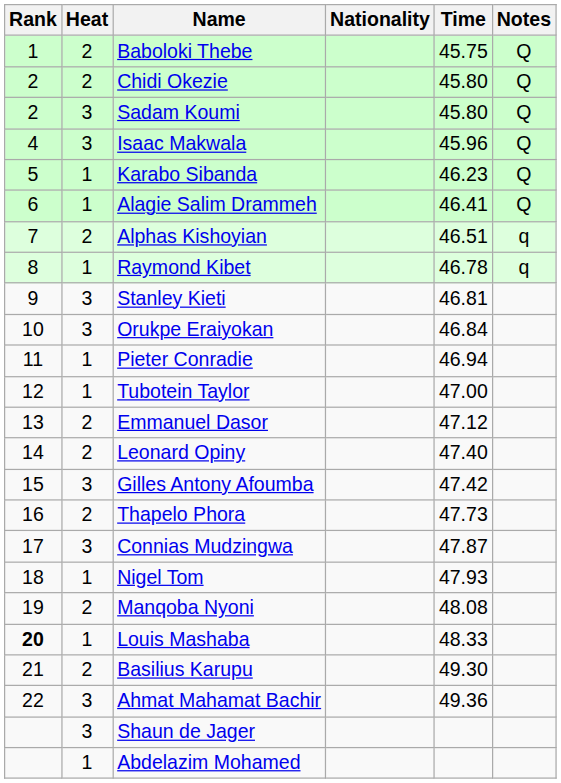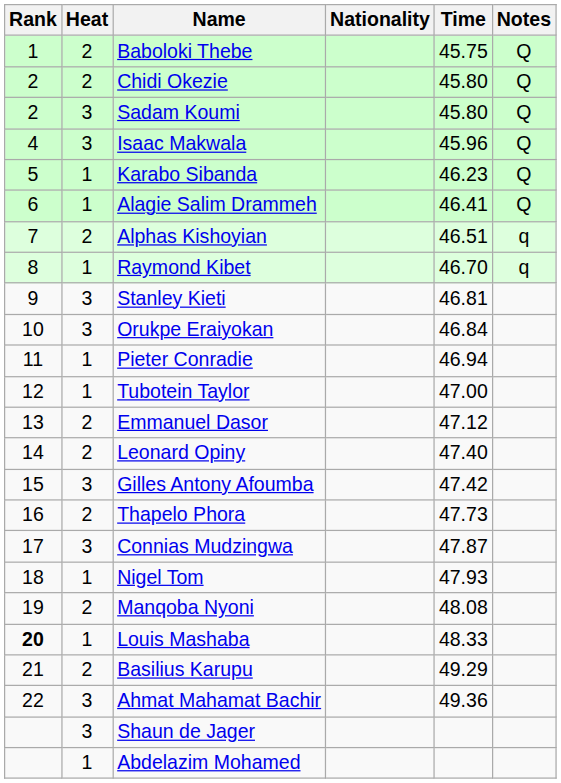 <table class="wikitable sortable" style="text-align:center">
 <tr>
 <th>Rank</th>
 <th>Heat</th>
 <th>Name</th>
 <th>Nationality</th>
 <th>Time</th>
 <th>Notes</th>
 </tr>
 <tr bgcolor=ccffcc>
 <td>1</td>
 <td>2</td>
 <td align=left><a href='#'>Baboloki Thebe</a></td>
 <td align=left></td>
 <td>45.75</td>
 <td>Q</td>
 </tr>
 <tr bgcolor=ccffcc>
 <td>2</td>
 <td>2</td>
 <td align=left><a href='#'>Chidi Okezie</a></td>
 <td align=left></td>
 <td>45.80</td>
 <td>Q</td>
 </tr>
 <tr bgcolor=ccffcc>
 <td>2</td>
 <td>3</td>
 <td align=left><a href='#'>Sadam Koumi</a></td>
 <td align=left></td>
 <td>45.80</td>
 <td>Q</td>
 </tr>
 <tr bgcolor=ccffcc>
 <td>4</td>
 <td>3</td>
 <td align=left><a href='#'>Isaac Makwala</a></td>
 <td align=left></td>
 <td>45.96</td>
 <td>Q</td>
 </tr>
 <tr bgcolor=ccffcc>
 <td>5</td>
 <td>1</td>
 <td align=left><a href='#'>Karabo Sibanda</a></td>
 <td align=left></td>
 <td>46.23</td>
 <td>Q</td>
 </tr>
 <tr bgcolor=ccffcc>
 <td>6</td>
 <td>1</td>
 <td align=left><a href='#'>Alagie Salim Drammeh</a></td>
 <td align=left></td>
 <td>46.41</td>
 <td>Q</td>
 </tr>
 <tr bgcolor=ddffdd>
 <td>7</td>
 <td>2</td>
 <td align=left><a href='#'>Alphas Kishoyian</a></td>
 <td align=left></td>
 <td>46.51</td>
 <td>q</td>
 </tr>
 <tr bgcolor=ddffdd>
 <td>8</td>
 <td>1</td>
 <td align=left><a href='#'>Raymond Kibet</a></td>
 <td align=left></td>
-<td>46.78</td>
+<td>46.70</td>
 <td>q</td>
 </tr>
 <tr>
 <td>9</td>
 <td>3</td>
 <td align=left><a href='#'>Stanley Kieti</a></td>
 <td align=left></td>
 <td>46.81</td>
 <td></td>
 </tr>
 <tr>
 <td>10</td>
 <td>3</td>
 <td align=left><a href='#'>Orukpe Eraiyokan</a></td>
 <td align=left></td>
 <td>46.84</td>
 <td></td>
 </tr>
 <tr>
 <td>11</td>
 <td>1</td>
 <td align=left><a href='#'>Pieter Conradie</a></td>
 <td align=left></td>
 <td>46.94</td>
 <td></td>
 </tr>
 <tr>
 <td>12</td>
 <td>1</td>
 <td align=left><a href='#'>Tubotein Taylor</a></td>
 <td align=left></td>
 <td>47.00</td>
 <td></td>
 </tr>
 <tr>
 <td>13</td>
 <td>2</td>
 <td align=left><a href='#'>Emmanuel Dasor</a></td>
 <td align=left></td>
 <td>47.12</td>
 <td></td>
 </tr>
 <tr>
 <td>14</td>
 <td>2</td>
 <td align=left><a href='#'>Leonard Opiny</a></td>
 <td align=left></td>
 <td>47.40</td>
 <td></td>
 </tr>
 <tr>
 <td>15</td>
 <td>3</td>
 <td align=left><a href='#'>Gilles Antony Afoumba</a></td>
 <td align=left></td>
 <td>47.42</td>
 <td></td>
 </tr>
 <tr>
 <td>16</td>
 <td>2</td>
 <td align=left><a href='#'>Thapelo Phora</a></td>
 <td align=left></td>
 <td>47.73</td>
 <td></td>
 </tr>
 <tr>
 <td>17</td>
 <td>3</td>
 <td align=left><a href='#'>Connias Mudzingwa</a></td>
 <td align=left></td>
 <td>47.87</td>
 <td></td>
 </tr>
 <tr>
 <td>18</td>
 <td>1</td>
 <td align=left><a href='#'>Nigel Tom</a></td>
 <td align=left></td>
 <td>47.93</td>
 <td></td>
 </tr>
 <tr>
 <td>19</td>
 <td>2</td>
 <td align=left><a href='#'>Manqoba Nyoni</a></td>
 <td align=left></td>
 <td>48.08</td>
 <td></td>
 </tr>
 <tr>
 <td><strong>20</strong></td>
 <td>1</td>
 <td align=left><a href='#'>Louis Mashaba</a></td>
 <td align=left></td>
 <td>48.33</td>
 <td></td>
 </tr>
 <tr>
 <td>21</td>
 <td>2</td>
 <td align=left><a href='#'>Basilius Karupu</a></td>
 <td align=left></td>
-<td>49.30</td>
+<td>49.29</td>
 <td></td>
 </tr>
 <tr>
 <td>22</td>
 <td>3</td>
 <td align=left><a href='#'>Ahmat Mahamat Bachir</a></td>
 <td align=left></td>
 <td>49.36</td>
 <td></td>
 </tr>
 <tr>
 <td></td>
 <td>3</td>
 <td align=left><a href='#'>Shaun de Jager</a></td>
 <td align=left></td>
 <td></td>
 <td></td>
 </tr>
 <tr>
 <td></td>
 <td>1</td>
 <td align=left><a href='#'>Abdelazim Mohamed</a></td>
 <td align=left></td>
 <td></td>
 <td></td>
 </tr>
 </table>
